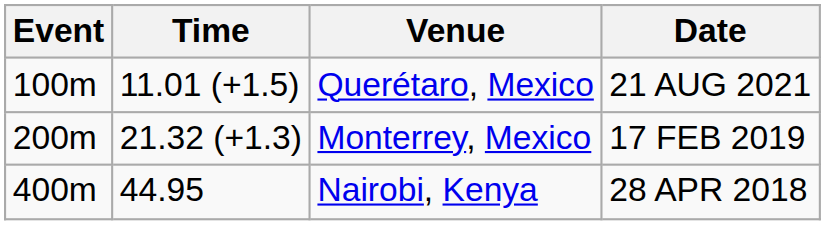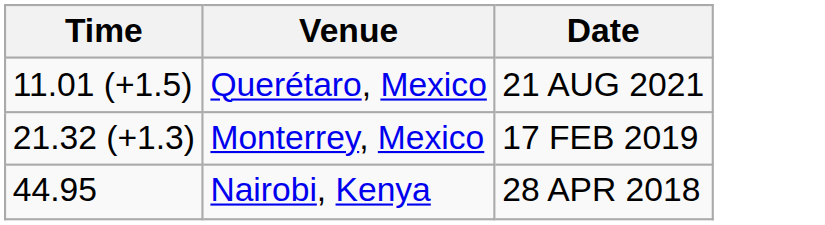 <table class="wikitable">
 <tr>
-<th>Event</th>
 <th>Time</th>
 <th>Venue</th>
 <th>Date</th>
 </tr>
 <tr>
-<td>100m</td>
 <td>11.01 (+1.5)</td>
 <td><a href='#'>Querétaro</a>, <a href='#'>Mexico</a></td>
 <td>21 AUG 2021</td>
 </tr>
 <tr>
-<td>200m</td>
 <td>21.32 (+1.3)</td>
 <td><a href='#'>Monterrey</a>, <a href='#'>Mexico</a></td>
 <td>17 FEB 2019</td>
 </tr>
 <tr>
-<td>400m</td>
 <td>44.95</td>
 <td><a href='#'>Nairobi</a>, <a href='#'>Kenya</a></td>
 <td>28 APR 2018</td>
 </tr>
 </table>
